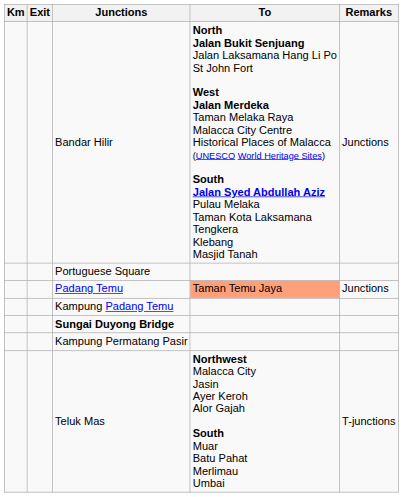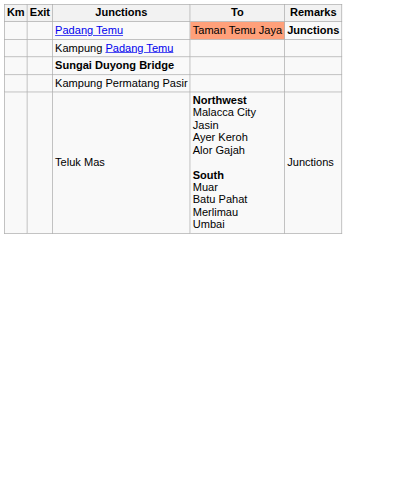 <table class="wikitable">
 <tr>
 <th>Km</th>
 <th>Exit</th>
 <th>Junctions</th>
 <th>To</th>
 <th>Remarks</th>
 </tr>
 <tr>
 <td></td>
 <td></td>
-<td>Bandar Hilir</td>
-<td><strong>North</strong><br><strong>Jalan Bukit Senjuang</strong><br>Jalan Laksamana Hang Li Po<br>St John Fort<br><br><strong>West</strong><br><strong>Jalan Merdeka</strong><br>Taman Melaka Raya<br>Malacca City Centre<br>Historical Places of Malacca<br><small>(<a href='#'>UNESCO</a> <a href='#'>World Heritage Sites</a>)</small><br><br><strong>South</strong><br> <strong><a href='#'>Jalan Syed Abdullah Aziz</a></strong><br>Pulau Melaka<br>Taman Kota Laksamana<br> Tengkera<br> Klebang<br> Masjid Tanah</td>
-<td>Junctions</td>
-</tr>
-<tr>
-<td></td>
-<td></td>
-<td>Portuguese Square</td>
-<td></td>
-<td></td>
-</tr>
-<tr>
-<td></td>
-<td></td>
 <td><a href='#'>Padang Temu</a></td>
 <td style="background: lightsalmon;">Taman Temu Jaya</td>
-<td>Junctions</td>
+<td><strong>Junctions</strong></td>
 </tr>
 <tr>
 <td></td>
 <td></td>
 <td>Kampung <a href='#'>Padang Temu</a></td>
 <td></td>
 <td></td>
 </tr>
 <tr>
 <td></td>
 <td></td>
 <td><strong>Sungai Duyong Bridge</strong></td>
 <td></td>
 <td></td>
 </tr>
 <tr>
 <td></td>
 <td></td>
 <td>Kampung Permatang Pasir</td>
 <td></td>
 <td></td>
 </tr>
 <tr>
 <td></td>
 <td></td>
 <td>Teluk Mas</td>
 <td><strong>Northwest</strong><br> Malacca City<br> Jasin<br> Ayer Keroh<br>  Alor Gajah<br><br><strong>South</strong><br> Muar<br> Batu Pahat<br> Merlimau<br> Umbai</td>
-<td>T-junctions</td>
+<td>Junctions</td>
 </tr>
 </table>
